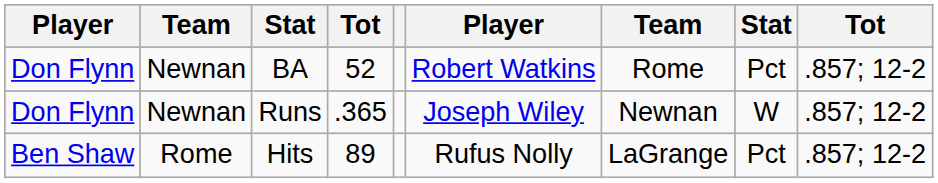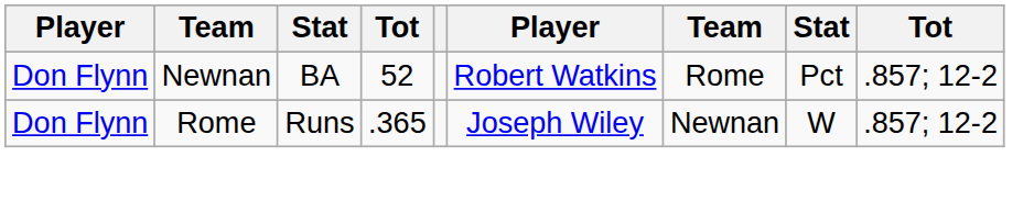 <table class="wikitable" style="text-align:center">
 <tr>
 <th>Player</th>
 <th>Team</th>
 <th>Stat</th>
 <th>Tot</th>
 <th></th>
 <th>Player</th>
 <th>Team</th>
 <th>Stat</th>
 <th>Tot</th>
 </tr>
 <tr>
 <td><a href='#'>Don Flynn</a></td>
 <td>Newnan</td>
 <td>BA</td>
 <td>52</td>
 <td></td>
 <td><a href='#'>Robert Watkins</a></td>
 <td>Rome</td>
 <td>Pct</td>
 <td>.857; 12-2</td>
 </tr>
 <tr>
 <td><a href='#'>Don Flynn </a></td>
-<td>Newnan</td>
+<td>Rome</td>
 <td>Runs</td>
 <td>.365</td>
 <td></td>
 <td><a href='#'>Joseph Wiley</a></td>
 <td>Newnan</td>
 <td>W</td>
 <td>.857; 12-2</td>
 </tr>
-<tr>
-<td><a href='#'>Ben Shaw</a></td>
-<td>Rome</td>
-<td>Hits</td>
-<td>89</td>
-<td></td>
-<td>Rufus Nolly</td>
-<td>LaGrange</td>
-<td>Pct</td>
-<td>.857; 12-2</td>
-</tr>
 </table>
